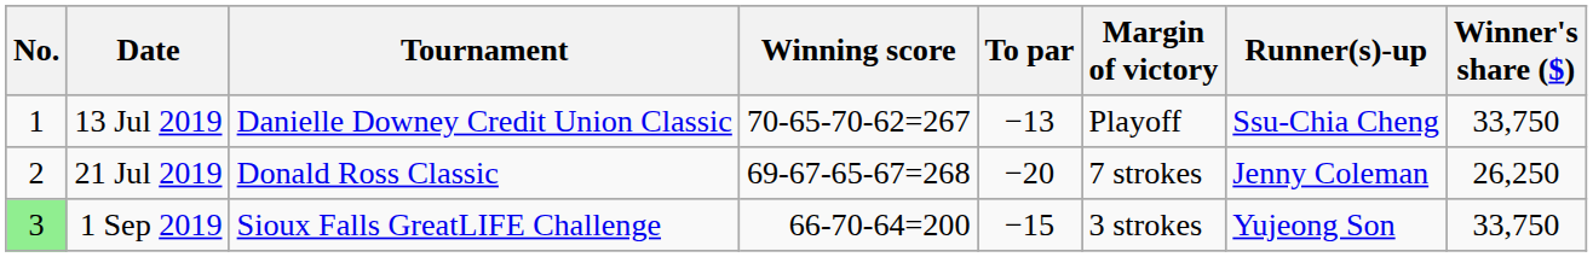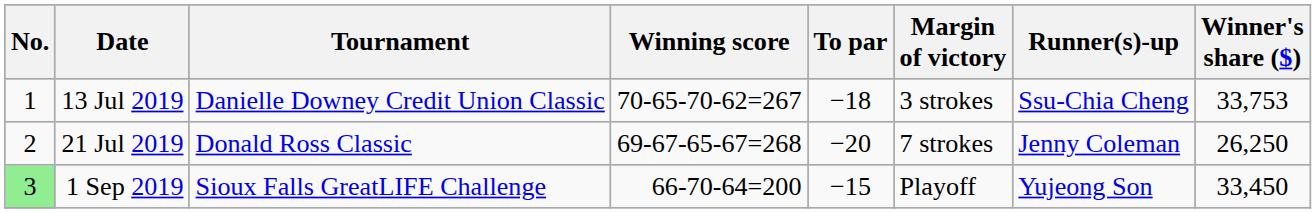 <table class="wikitable" style="font-size:95%;">
 <tr>
 <th>No.</th>
 <th>Date</th>
 <th>Tournament</th>
 <th>Winning score</th>
 <th>To par</th>
 <th>Margin<br>of victory</th>
 <th>Runner(s)-up</th>
 <th>Winner's<br>share (<a href='#'>$</a>)</th>
 </tr>
 <tr>
 <td align=center>1</td>
 <td align=right>13 Jul <a href='#'>2019</a></td>
 <td><a href='#'>Danielle Downey Credit Union Classic</a></td>
 <td align=right>70-65-70-62=267</td>
-<td align=center>−13</td>
-<td>Playoff</td>
+<td align=center>−18</td>
+<td>3 strokes</td>
 <td> <a href='#'>Ssu-Chia Cheng</a></td>
-<td align=center>33,750</td>
+<td align=center>33,753</td>
 </tr>
 <tr>
 <td align=center>2</td>
 <td align=right>21 Jul <a href='#'>2019</a></td>
 <td><a href='#'>Donald Ross Classic</a></td>
 <td align=right>69-67-65-67=268</td>
 <td align=center>−20</td>
 <td>7 strokes</td>
 <td> <a href='#'>Jenny Coleman</a></td>
 <td align=center>26,250</td>
 </tr>
 <tr>
 <td align=center style="background: lightgreen;">3</td>
 <td align=right>1 Sep <a href='#'>2019</a></td>
 <td><a href='#'>Sioux Falls GreatLIFE Challenge</a></td>
 <td align=right>66-70-64=200</td>
 <td align=center>−15</td>
-<td>3 strokes</td>
+<td>Playoff</td>
 <td> <a href='#'>Yujeong Son</a></td>
-<td align=center>33,750</td>
+<td align=center>33,450</td>
 </tr>
 </table>
